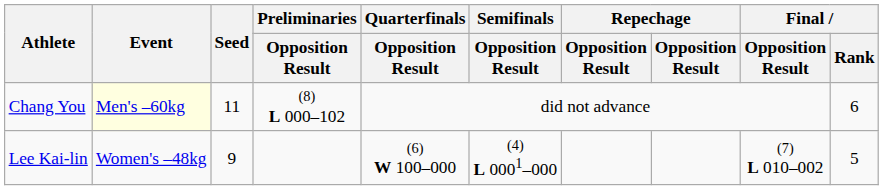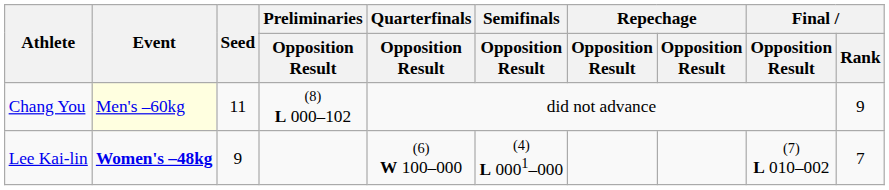 <table class="wikitable" style="font-size:90%">
 <tr>
 <th rowspan="2">Athlete</th>
 <th rowspan="2">Event</th>
 <th rowspan="2">Seed</th>
 <th>Preliminaries</th>
 <th>Quarterfinals</th>
 <th>Semifinals</th>
 <th colspan="2">Repechage</th>
 <th colspan="2">Final / </th>
 </tr>
 <tr>
 <th>Opposition<br>Result</th>
 <th>Opposition<br>Result</th>
 <th>Opposition<br>Result</th>
 <th>Opposition<br>Result</th>
 <th>Opposition<br>Result</th>
 <th>Opposition<br>Result</th>
 <th>Rank</th>
 </tr>
 <tr align=center>
 <td align=left><a href='#'>Chang You</a></td>
 <td align=left style="background: lightyellow;"><a href='#'>Men's –60kg</a></td>
 <td>11</td>
 <td> <small>(8)</small><br><strong>L</strong> 000–102</td>
 <td colspan="5">did not advance</td>
-<td>6</td>
+<td>9</td>
 </tr>
 <tr align=center>
 <td align=left><a href='#'>Lee Kai-lin</a></td>
-<td align=left><a href='#'>Women's –48kg</a></td>
+<td align=left><strong><a href='#'>Women's –48kg</a></strong></td>
 <td>9</td>
 <td></td>
 <td> <small>(6)</small><br><strong>W</strong> 100–000</td>
 <td> <small>(4)</small><br><strong>L</strong> 000<sup>1</sup>–000</td>
 <td></td>
 <td></td>
 <td> <small>(7)</small><br><strong>L</strong> 010–002</td>
-<td>5</td>
+<td>7</td>
 </tr>
 </table>
